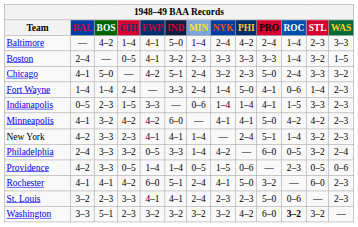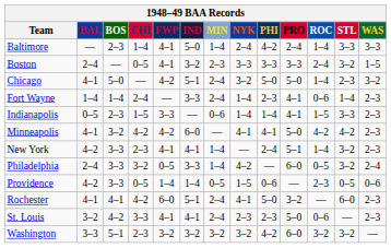 <table class="wikitable" style="font-size:95%; text-align:center;">
 <tr>
 <th colspan=14>1948–49 BAA Records</th>
 </tr>
 <tr>
 <th width=100>Team</th>
 <th style="background:#003EA4;color:#D30032;width=35">BAL</th>
 <th style="background:#006400;color:#FFFFFF;width=35">BOS</th>
 <th style="background:#D50032;color:#22356A;width=35">CHI</th>
 <th style="background:#012F6B;color:#D40032;width=35">FWP</th>
 <th style="background:#0F1D42;color:#D40030;width=35">IND</th>
 <th style="background:#7BA4DB;color:#FBE122;width=35">MIN</th>
 <th style="background:#003EA4;color:#E85109;width=35">NYK</th>
 <th style="background:#002F6C;color:#FFC72C;width=35">PHI</th>
 <th style="background:#D40032;color:#000000;width=35">PRO</th>
 <th style="background:#0050B0;color:#FFFFFF;width=35">ROC</th>
 <th style="background:#D40032;color:#FFFFFF;width=35">STL</th>
 <th style="background:#046B38;color:#FECD2A;width=35">WAS</th>
 </tr>
 <tr>
 <td style="text-align:left;"><a href='#'>Baltimore</a></td>
 <td>—</td>
-<td>4–2</td>
+<td>2–3</td>
 <td>1–4</td>
 <td>4–1</td>
 <td>5–0</td>
 <td>1–4</td>
 <td>2–4</td>
 <td>4–2</td>
 <td>2–4</td>
 <td>1–4</td>
-<td>2–3</td>
+<td>3–3</td>
 <td>3–3</td>
 </tr>
 <tr>
 <td style="text-align:left;"><a href='#'>Boston</a></td>
 <td>2–4</td>
 <td>—</td>
 <td>0–5</td>
 <td>4–1</td>
 <td>3–2</td>
 <td>2–3</td>
 <td>3–3</td>
 <td>3–3</td>
 <td>3–3</td>
-<td>1–4</td>
+<td>2–4</td>
 <td>3–2</td>
 <td>1–5</td>
 </tr>
 <tr>
 <td style="text-align:left;"><a href='#'>Chicago</a></td>
 <td>4–1</td>
 <td>5–0</td>
 <td>—</td>
 <td>4–2</td>
 <td>5–1</td>
 <td>2–4</td>
 <td>3–2</td>
+<td>5–0</td>
+<td>5–0</td>
+<td>1–4</td>
 <td>2–3</td>
-<td>5–0</td>
-<td>2–4</td>
-<td>3–3</td>
 <td>3–2</td>
 </tr>
 <tr>
 <td style="text-align:left;"><a href='#'>Fort Wayne</a></td>
 <td>1–4</td>
 <td>1–4</td>
 <td>2–4</td>
 <td>—</td>
 <td>3–3</td>
 <td>2–4</td>
 <td>1–4</td>
-<td>5–0</td>
+<td>2–3</td>
 <td>4–1</td>
 <td>0–6</td>
 <td>1–4</td>
 <td>2–3</td>
 </tr>
 <tr>
 <td style="text-align:left;"><a href='#'>Indianapolis</a></td>
 <td>0–5</td>
 <td>2–3</td>
 <td>1–5</td>
 <td>3–3</td>
 <td>—</td>
 <td>0–6</td>
 <td>1–4</td>
 <td>1–4</td>
 <td>4–1</td>
 <td>1–5</td>
 <td>3–3</td>
 <td>2–3</td>
 </tr>
 <tr>
 <td style="text-align:left;"><a href='#'>Minneapolis</a></td>
 <td>4–1</td>
 <td>3–2</td>
 <td>4–2</td>
 <td>4–2</td>
 <td>6–0</td>
 <td>—</td>
 <td>4–1</td>
 <td>4–1</td>
 <td>5–0</td>
 <td>4–2</td>
 <td>4–2</td>
 <td>2–3</td>
 </tr>
 <tr>
 <td style="text-align:left;">New York</td>
 <td>4–2</td>
 <td>3–3</td>
 <td>2–3</td>
 <td>4–1</td>
 <td>4–1</td>
 <td>1–4</td>
 <td>—</td>
 <td>2–4</td>
 <td>5–1</td>
 <td>1–4</td>
 <td>3–2</td>
 <td>2–3</td>
 </tr>
 <tr>
 <td style="text-align:left;"><a href='#'>Philadelphia</a></td>
 <td>2–4</td>
 <td>3–3</td>
 <td>3–2</td>
 <td>0–5</td>
 <td>3–3</td>
 <td>1–4</td>
 <td>4–2</td>
 <td>—</td>
 <td>6–0</td>
 <td>0–5</td>
 <td>3–2</td>
 <td>2–4</td>
 </tr>
 <tr>
 <td style="text-align:left;"><a href='#'>Providence</a></td>
 <td>4–2</td>
 <td>3–3</td>
 <td>0–5</td>
 <td>1–4</td>
 <td>1–4</td>
 <td>0–5</td>
 <td>1–5</td>
 <td>0–6</td>
 <td>—</td>
 <td>2–3</td>
 <td>0–5</td>
 <td>0–6</td>
 </tr>
 <tr>
 <td style="text-align:left;"><a href='#'>Rochester</a></td>
 <td>4–1</td>
 <td>4–1</td>
 <td>4–2</td>
 <td>6–0</td>
 <td>5–1</td>
 <td>2–4</td>
 <td>4–1</td>
 <td>5–0</td>
 <td>3–2</td>
 <td>—</td>
 <td>6–0</td>
 <td>2–3</td>
 </tr>
 <tr>
 <td style="text-align:left;"><a href='#'>St. Louis</a></td>
 <td>3–2</td>
-<td>2–3</td>
+<td>4–2</td>
 <td>3–3</td>
 <td>4–1</td>
 <td>4–1</td>
 <td>2–4</td>
 <td>2–3</td>
 <td>2–3</td>
 <td>5–0</td>
 <td>0–6</td>
 <td>—</td>
 <td>2–3</td>
 </tr>
 <tr>
 <td style="text-align:left;"><a href='#'>Washington</a></td>
 <td>3–3</td>
 <td>5–1</td>
 <td>2–3</td>
 <td>3–2</td>
 <td>3–2</td>
 <td>3–2</td>
 <td>3–2</td>
 <td>4–2</td>
 <td>6–0</td>
-<td><strong>3–2</strong></td>
+<td>3–2</td>
 <td>3–2</td>
 <td>—</td>
 </tr>
 </table>
